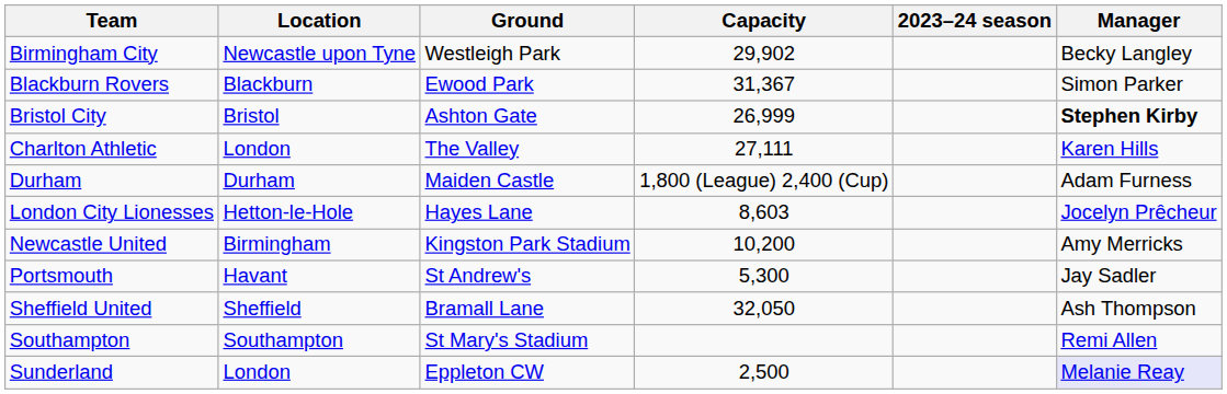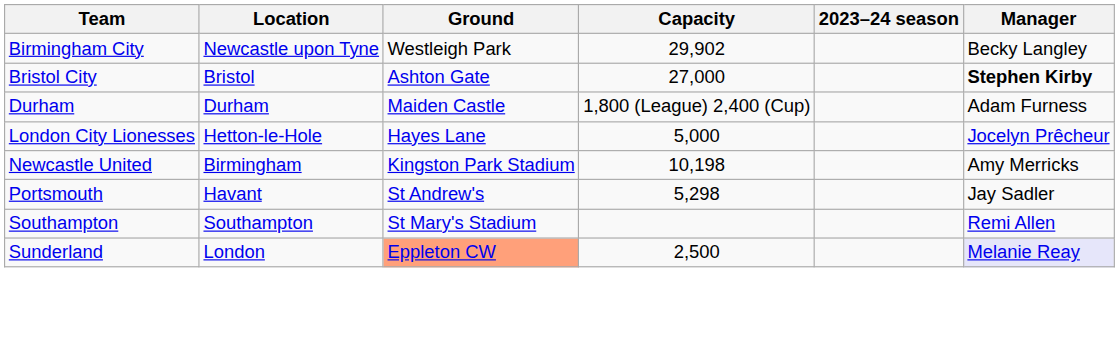 <table class="wikitable sortable">
 <tr>
 <th>Team</th>
 <th>Location</th>
 <th>Ground</th>
 <th>Capacity</th>
 <th data-sort-type="number">2023–24 season</th>
 <th>Manager</th>
 </tr>
 <tr>
 <td><a href='#'>Birmingham City</a></td>
 <td><a href='#'>Newcastle upon Tyne</a> </td>
 <td>Westleigh Park</td>
 <td style="text-align:center">29,902</td>
 <td style="text-align:center"></td>
 <td> Becky Langley</td>
 </tr>
 <tr>
-<td><a href='#'>Blackburn Rovers</a></td>
-<td><a href='#'>Blackburn</a></td>
-<td><a href='#'>Ewood Park</a></td>
-<td style="text-align:center">31,367</td>
-<td style="text-align:center"></td>
-<td> Simon Parker</td>
-</tr>
-<tr>
 <td><a href='#'>Bristol City</a></td>
 <td><a href='#'>Bristol</a> </td>
 <td><a href='#'>Ashton Gate</a></td>
-<td style="text-align:center">26,999</td>
+<td style="text-align:center">27,000</td>
 <td style="text-align:center"></td>
 <td><strong> Stephen Kirby</strong></td>
-</tr>
-<tr>
-<td><a href='#'>Charlton Athletic</a></td>
-<td><a href='#'>London</a> </td>
-<td><a href='#'> The Valley</a></td>
-<td style="text-align:center">27,111</td>
-<td style="text-align:center"></td>
-<td> <a href='#'>Karen Hills</a></td>
 </tr>
 <tr>
 <td><a href='#'>Durham</a></td>
 <td><a href='#'>Durham</a></td>
 <td><a href='#'>Maiden Castle</a></td>
 <td style="text-align:center">1,800 (League) 2,400 (Cup)</td>
 <td style="text-align:center"></td>
 <td> Adam Furness</td>
 </tr>
 <tr>
 <td><a href='#'>London City Lionesses</a></td>
 <td><a href='#'>Hetton-le-Hole</a></td>
 <td><a href='#'>Hayes Lane</a></td>
-<td style="text-align:center">8,603</td>
+<td style="text-align:center">5,000</td>
 <td style="text-align:center"></td>
 <td> <a href='#'>Jocelyn Prêcheur</a></td>
 </tr>
 <tr>
 <td><a href='#'>Newcastle United</a></td>
 <td><a href='#'>Birmingham</a> </td>
 <td><a href='#'>Kingston Park Stadium</a></td>
-<td style="text-align:center">10,200</td>
+<td style="text-align:center">10,198</td>
 <td style="text-align:center"></td>
 <td> Amy Merricks</td>
 </tr>
 <tr>
 <td><a href='#'>Portsmouth</a></td>
 <td><a href='#'>Havant</a></td>
 <td><a href='#'>St Andrew's</a></td>
-<td style="text-align:center">5,300</td>
+<td style="text-align:center">5,298</td>
 <td style="text-align:center"></td>
 <td> Jay Sadler</td>
-</tr>
-<tr>
-<td><a href='#'>Sheffield United</a></td>
-<td><a href='#'>Sheffield</a></td>
-<td><a href='#'>Bramall Lane</a></td>
-<td style="text-align:center">32,050</td>
-<td style="text-align:center"></td>
-<td> Ash Thompson</td>
 </tr>
 <tr>
 <td><a href='#'>Southampton</a></td>
 <td><a href='#'>Southampton</a></td>
 <td><a href='#'>St Mary's Stadium</a></td>
 <td style="text-align:center"></td>
 <td style="text-align:center"></td>
 <td> <a href='#'>Remi Allen</a></td>
 </tr>
 <tr>
 <td><a href='#'>Sunderland</a></td>
 <td><a href='#'>London</a> </td>
-<td><a href='#'>Eppleton CW</a></td>
+<td style="background: lightsalmon;"><a href='#'>Eppleton CW</a></td>
 <td style="text-align:center">2,500</td>
 <td style="text-align:center"></td>
 <td style="background: lavender;"> <a href='#'>Melanie Reay</a></td>
 </tr>
 </table>
